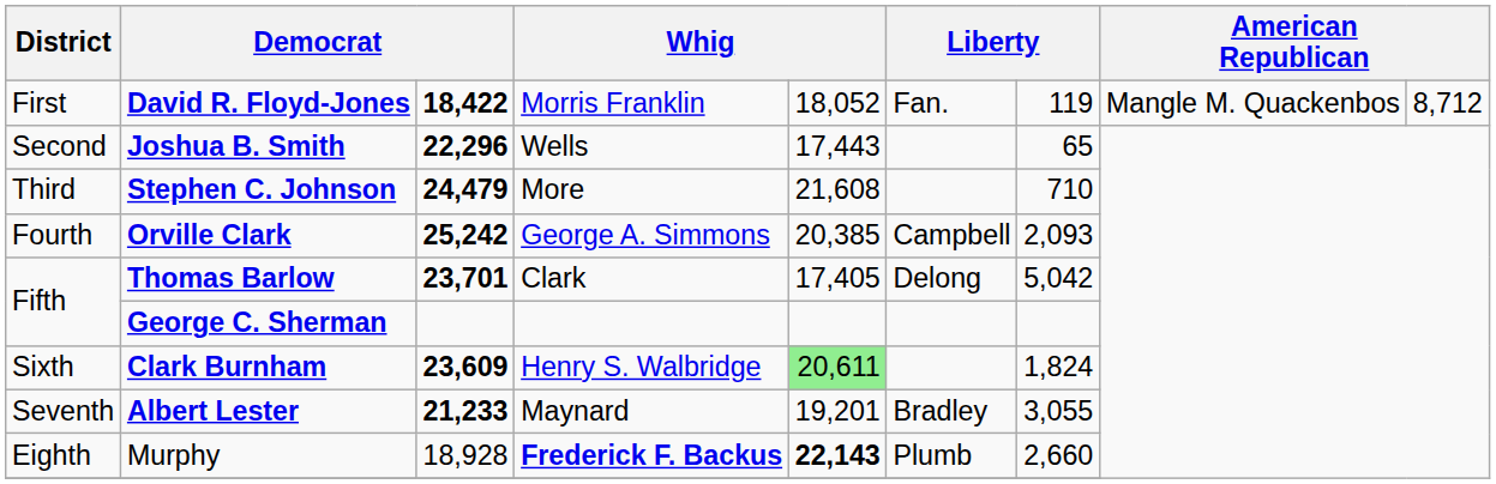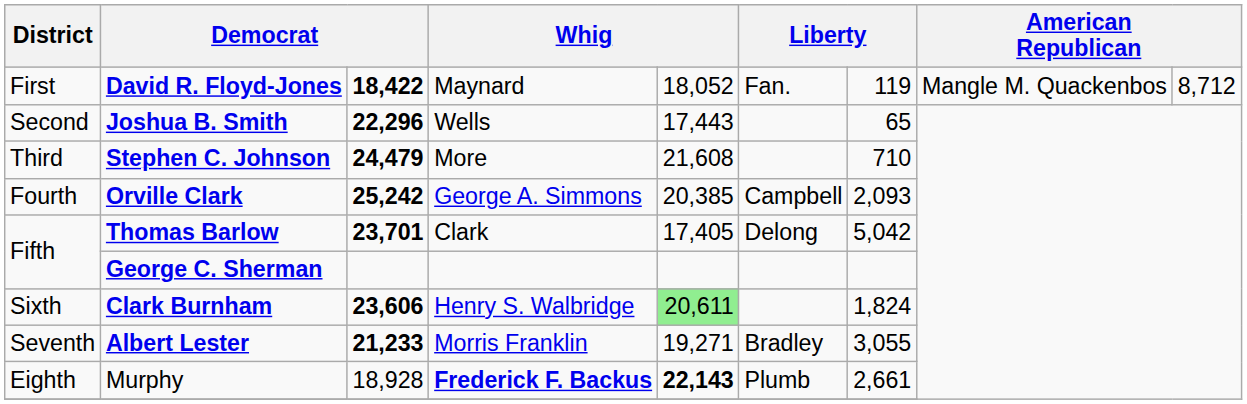 <table class=wikitable>
 <tr bgcolor=lightgrey>
 <th>District</th>
 <th colspan="2" ><a href='#'>Democrat</a></th>
 <th colspan="2" ><a href='#'>Whig</a></th>
 <th colspan="2" ><a href='#'>Liberty</a></th>
 <th colspan="2" ><a href='#'>American<br>Republican</a></th>
 </tr>
 <tr>
 <td>First</td>
 <td><strong><a href='#'>David R. Floyd-Jones</a></strong></td>
 <td align="right"><strong>18,422</strong></td>
-<td><a href='#'>Morris Franklin</a></td>
+<td>Maynard</td>
 <td align="right">18,052</td>
 <td>Fan.</td>
 <td align="right">119</td>
 <td>Mangle M. Quackenbos</td>
 <td align="right">8,712</td>
 </tr>
 <tr>
 <td>Second</td>
 <td><strong><a href='#'>Joshua B. Smith</a></strong></td>
 <td align="right"><strong>22,296</strong></td>
 <td>Wells</td>
 <td align="right">17,443</td>
 <td></td>
 <td align="right">65</td>
 </tr>
 <tr>
 <td>Third</td>
 <td><strong><a href='#'>Stephen C. Johnson</a></strong></td>
 <td align="right"><strong>24,479</strong></td>
 <td>More</td>
 <td align="right">21,608</td>
 <td></td>
 <td align="right">710</td>
 </tr>
 <tr>
 <td>Fourth</td>
 <td><strong><a href='#'>Orville Clark</a></strong></td>
 <td align="right"><strong>25,242</strong></td>
 <td><a href='#'>George A. Simmons</a></td>
 <td align="right">20,385</td>
 <td>Campbell</td>
 <td align="right">2,093</td>
 </tr>
 <tr>
 <td rowspan="2">Fifth</td>
 <td><strong><a href='#'>Thomas Barlow</a></strong></td>
 <td align="right"><strong>23,701</strong></td>
 <td>Clark</td>
 <td align="right">17,405</td>
 <td>Delong</td>
 <td align="right">5,042</td>
 </tr>
 <tr>
 <td><strong><a href='#'>George C. Sherman</a></strong></td>
 <td align="right"></td>
 <td></td>
 <td align="right"></td>
 <td></td>
 <td align="right"></td>
 </tr>
 <tr>
 <td>Sixth</td>
 <td><strong><a href='#'>Clark Burnham</a></strong></td>
-<td align="right"><strong>23,609</strong></td>
+<td align="right"><strong>23,606</strong></td>
 <td><a href='#'>Henry S. Walbridge</a></td>
 <td align="right" style="background: lightgreen;">20,611</td>
 <td></td>
 <td align="right">1,824</td>
 </tr>
 <tr>
 <td>Seventh</td>
 <td><strong><a href='#'>Albert Lester</a></strong></td>
 <td align="right"><strong>21,233</strong></td>
-<td>Maynard</td>
-<td align="right">19,201</td>
+<td><a href='#'>Morris Franklin</a></td>
+<td align="right">19,271</td>
 <td>Bradley</td>
 <td align="right">3,055</td>
 </tr>
 <tr>
 <td>Eighth</td>
 <td>Murphy</td>
 <td align="right">18,928</td>
 <td><strong><a href='#'>Frederick F. Backus</a></strong></td>
 <td align="right"><strong>22,143</strong></td>
 <td>Plumb</td>
-<td align="right">2,660</td>
+<td align="right">2,661</td>
 </tr>
 <tr>
 </tr>
 </table>
